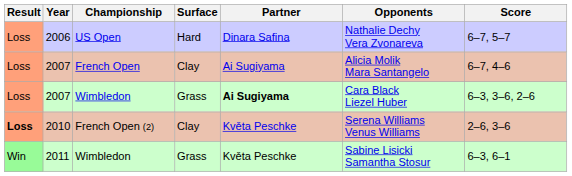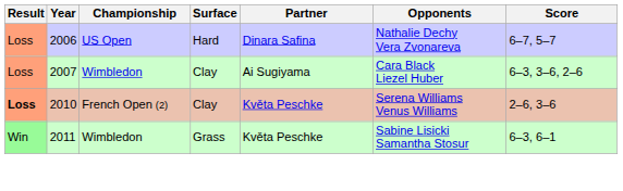 <table class="sortable wikitable">
 <tr>
 <th>Result</th>
 <th>Year</th>
 <th style="width:140px">Championship</th>
 <th style="width:50px">Surface</th>
 <th style="width:170px">Partner</th>
 <th style="width:170px">Opponents</th>
 <th style="width:140px" class="unsortable">Score</th>
 </tr>
 <tr style="background:#CCCCFF">
 <td style="background:#ffa07a;">Loss</td>
 <td>2006</td>
 <td><a href='#'>US Open</a></td>
 <td>Hard</td>
 <td> <a href='#'>Dinara Safina</a></td>
 <td> <a href='#'>Nathalie Dechy</a><br> <a href='#'>Vera Zvonareva</a></td>
 <td>6–7, 5–7</td>
 </tr>
-<tr style="background:#EBC2AF">
-<td style="background:#ffa07a;">Loss</td>
-<td>2007</td>
-<td><a href='#'>French Open</a></td>
-<td>Clay</td>
-<td> <a href='#'>Ai Sugiyama</a></td>
-<td> <a href='#'>Alicia Molik</a><br> <a href='#'>Mara Santangelo</a></td>
-<td>6–7, 4–6</td>
-</tr>
 <tr style="background:#CCFFCC">
 <td style="background:#ffa07a;">Loss</td>
 <td>2007</td>
 <td><a href='#'>Wimbledon</a></td>
-<td>Grass</td>
-<td><strong> Ai Sugiyama</strong></td>
+<td>Clay</td>
+<td> Ai Sugiyama</td>
 <td> <a href='#'>Cara Black</a><br> <a href='#'>Liezel Huber</a></td>
 <td>6–3, 3–6, 2–6</td>
 </tr>
 <tr style="background:#EBC2AF">
 <td style="background:#ffa07a;"><strong>Loss</strong></td>
 <td>2010</td>
 <td>French Open <small>(2)</small></td>
 <td>Clay</td>
 <td> <a href='#'>Květa Peschke</a></td>
 <td> <a href='#'>Serena Williams</a><br> <a href='#'>Venus Williams</a></td>
 <td>2–6, 3–6</td>
 </tr>
 <tr style="background:#CCFFCC">
 <td style="background:#98fb98;">Win</td>
 <td>2011</td>
 <td>Wimbledon</td>
 <td>Grass</td>
 <td> Květa Peschke</td>
 <td> <a href='#'>Sabine Lisicki</a> <br> <a href='#'>Samantha Stosur</a></td>
 <td>6–3, 6–1</td>
 </tr>
 </table>
